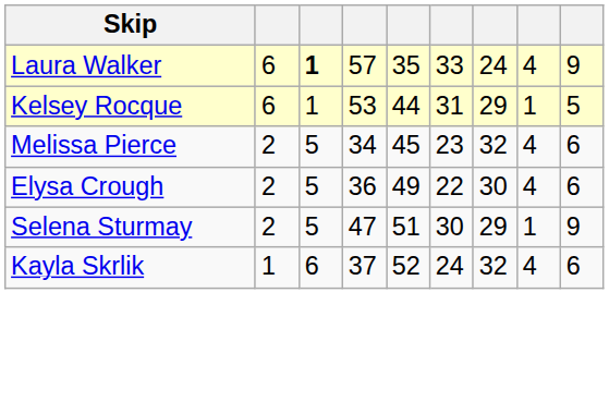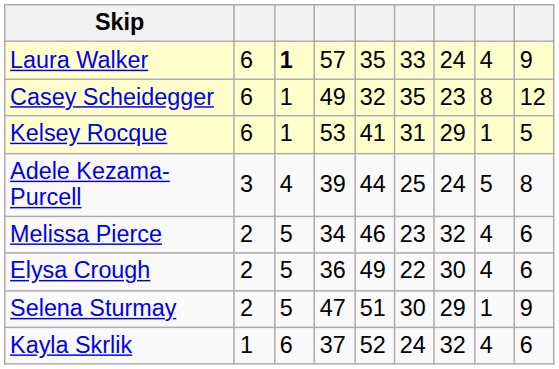 <table class=wikitable>
 <tr>
 <th width=150>Skip</th>
 <th width=20></th>
 <th width=20></th>
 <th width=20></th>
 <th width=20></th>
 <th width=20></th>
 <th width=20></th>
 <th width=20></th>
 <th width=20></th>
 </tr>
 <tr bgcolor=#ffffcc>
 <td><a href='#'>Laura Walker</a></td>
 <td>6</td>
 <td><strong>1</strong></td>
 <td>57</td>
 <td>35</td>
 <td>33</td>
 <td>24</td>
 <td>4</td>
 <td>9</td>
 </tr>
 <tr bgcolor=#ffffcc>
+<td><a href='#'>Casey Scheidegger</a></td>
+<td>6</td>
+<td>1</td>
+<td>49</td>
+<td>32</td>
+<td>35</td>
+<td>23</td>
+<td>8</td>
+<td>12</td>
+</tr>
+<tr bgcolor=#ffffcc>
 <td><a href='#'>Kelsey Rocque</a></td>
 <td>6</td>
 <td>1</td>
 <td>53</td>
-<td>44</td>
+<td>41</td>
 <td>31</td>
 <td>29</td>
 <td>1</td>
 <td>5</td>
 </tr>
 <tr>
+<td><a href='#'>Adele Kezama-Purcell</a></td>
+<td>3</td>
+<td>4</td>
+<td>39</td>
+<td>44</td>
+<td>25</td>
+<td>24</td>
+<td>5</td>
+<td>8</td>
+</tr>
+<tr>
 <td><a href='#'>Melissa Pierce</a></td>
 <td>2</td>
 <td>5</td>
 <td>34</td>
-<td>45</td>
+<td>46</td>
 <td>23</td>
 <td>32</td>
 <td>4</td>
 <td>6</td>
 </tr>
 <tr>
 <td><a href='#'>Elysa Crough</a></td>
 <td>2</td>
 <td>5</td>
 <td>36</td>
 <td>49</td>
 <td>22</td>
 <td>30</td>
 <td>4</td>
 <td>6</td>
 </tr>
 <tr>
 <td><a href='#'>Selena Sturmay</a></td>
 <td>2</td>
 <td>5</td>
 <td>47</td>
 <td>51</td>
 <td>30</td>
 <td>29</td>
 <td>1</td>
 <td>9</td>
 </tr>
 <tr>
 <td><a href='#'>Kayla Skrlik</a></td>
 <td>1</td>
 <td>6</td>
 <td>37</td>
 <td>52</td>
 <td>24</td>
 <td>32</td>
 <td>4</td>
 <td>6</td>
 </tr>
 </table>
